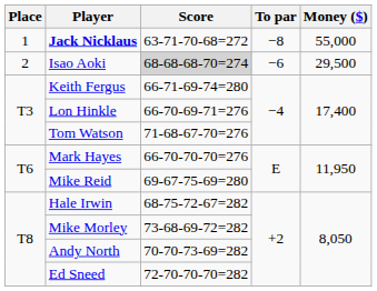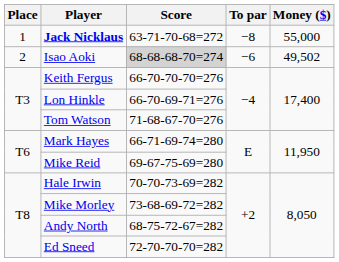 <table class=wikitable>
 <tr>
 <th>Place</th>
 <th>Player</th>
 <th>Score</th>
 <th>To par</th>
 <th>Money (<a href='#'>$</a>)</th>
 </tr>
 <tr>
 <td align=center>1</td>
 <td> <strong><a href='#'>Jack Nicklaus</a></strong></td>
 <td>63-71-70-68=272</td>
 <td align=center>−8</td>
 <td align=center>55,000</td>
 </tr>
 <tr>
 <td align=center>2</td>
 <td> <a href='#'>Isao Aoki</a></td>
 <td style="background: lightgrey;">68-68-68-70=274</td>
 <td align=center>−6</td>
-<td align=center>29,500</td>
+<td align=center>49,502</td>
 </tr>
 <tr>
 <td rowspan=3 align=center>T3</td>
 <td> <a href='#'>Keith Fergus</a></td>
-<td>66-71-69-74=280</td>
+<td>66-70-70-70=276</td>
 <td rowspan=3 align=center>−4</td>
 <td rowspan=3 align=center>17,400</td>
 </tr>
 <tr>
 <td> <a href='#'>Lon Hinkle</a></td>
 <td>66-70-69-71=276</td>
 </tr>
 <tr>
 <td> <a href='#'>Tom Watson</a></td>
 <td>71-68-67-70=276</td>
 </tr>
 <tr>
 <td rowspan=2 align=center>T6</td>
 <td> <a href='#'>Mark Hayes</a></td>
-<td>66-70-70-70=276</td>
+<td>66-71-69-74=280</td>
 <td rowspan=2 align=center>E</td>
 <td rowspan=2 align=center>11,950</td>
 </tr>
 <tr>
 <td> <a href='#'>Mike Reid</a></td>
 <td>69-67-75-69=280</td>
 </tr>
 <tr>
 <td rowspan=4 align=center>T8</td>
 <td> <a href='#'>Hale Irwin</a></td>
-<td>68-75-72-67=282</td>
+<td>70-70-73-69=282</td>
 <td rowspan=4 align=center>+2</td>
 <td rowspan=4 align=center>8,050</td>
 </tr>
 <tr>
 <td> <a href='#'>Mike Morley</a></td>
 <td>73-68-69-72=282</td>
 </tr>
 <tr>
 <td> <a href='#'>Andy North</a></td>
-<td>70-70-73-69=282</td>
+<td>68-75-72-67=282</td>
 </tr>
 <tr>
 <td> <a href='#'>Ed Sneed</a></td>
 <td>72-70-70-70=282</td>
 </tr>
 </table>
